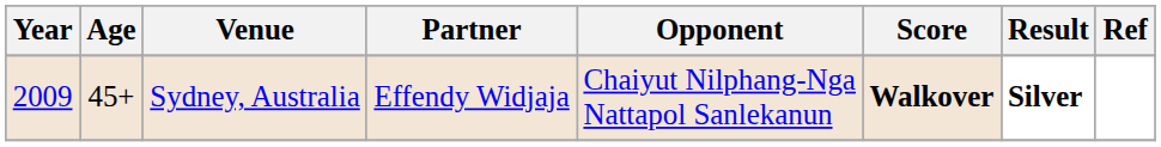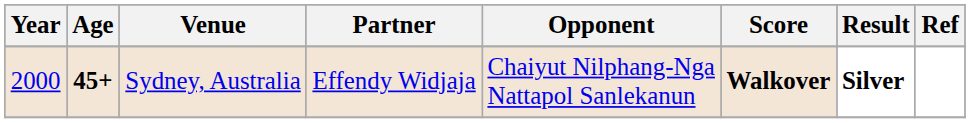 <table class="sortable wikitable" style="font-size: 90%;">
 <tr>
 <th>Year</th>
 <th>Age</th>
 <th>Venue</th>
 <th>Partner</th>
 <th>Opponent</th>
 <th>Score</th>
 <th>Result</th>
 <th>Ref</th>
 </tr>
 <tr>
 </tr>
 <tr style="background:#F3E6D7">
-<td align="center"><a href='#'>2009</a></td>
-<td align="center">45+</td>
+<td align="center"><a href='#'>2000</a></td>
+<td align="center"><strong>45+</strong></td>
 <td align="left"><a href='#'>Sydney, Australia</a></td>
 <td align="left"> <a href='#'>Effendy Widjaja</a></td>
 <td align="left"> <a href='#'>Chaiyut Nilphang-Nga</a> <br>  <a href='#'>Nattapol Sanlekanun</a></td>
 <td align="left"><strong>Walkover</strong></td>
 <td style="text-align:left; background:white"> <strong>Silver</strong></td>
 <td style="text-align:center; background:white"></td>
 </tr>
 <tr>
 </tr>
 </table>
